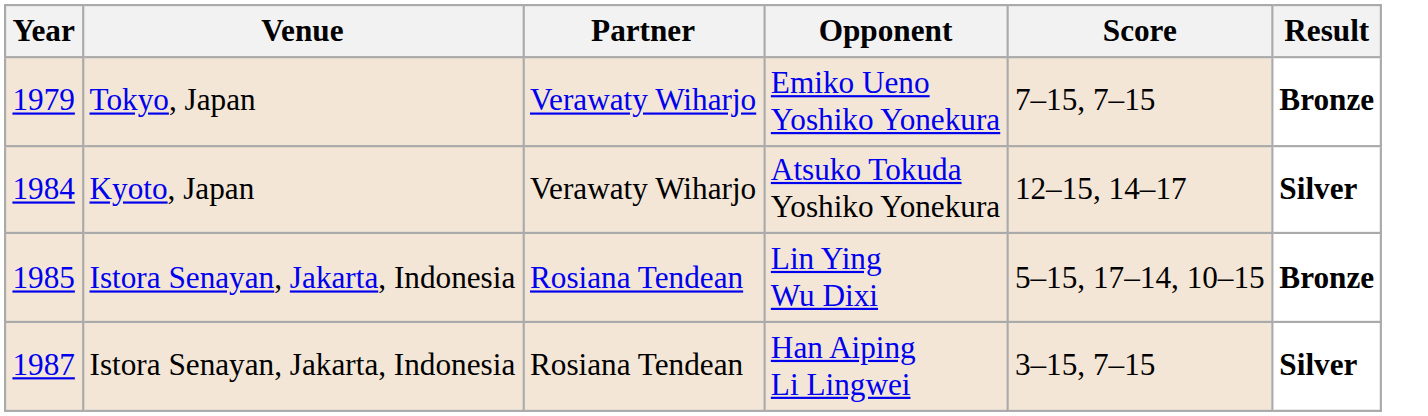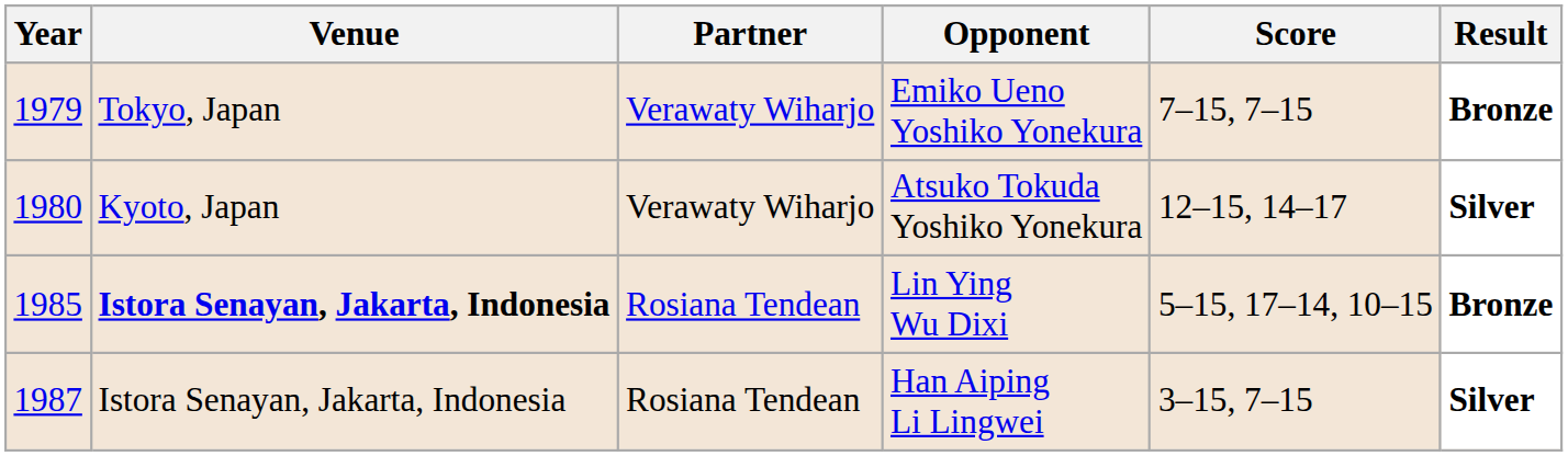 <table class="sortable wikitable" style="font-size: 90%;">
 <tr>
 <th>Year</th>
 <th>Venue</th>
 <th>Partner</th>
 <th>Opponent</th>
 <th>Score</th>
 <th>Result</th>
 </tr>
 <tr style="background:#F3E6D7">
 <td align="center"><a href='#'>1979</a></td>
 <td align="left"><a href='#'>Tokyo</a>, Japan</td>
 <td align="left"> <a href='#'>Verawaty Wiharjo</a></td>
 <td align="left"> <a href='#'>Emiko Ueno</a><br> <a href='#'>Yoshiko Yonekura</a></td>
 <td align="left">7–15, 7–15</td>
 <td style="text-align:left; background:white"> <strong>Bronze</strong></td>
 </tr>
 <tr style="background:#F3E6D7">
-<td align="center"><a href='#'>1984</a></td>
+<td align="center"><a href='#'>1980</a></td>
 <td align="left"><a href='#'>Kyoto</a>, Japan</td>
 <td align="left"> Verawaty Wiharjo</td>
 <td align="left"> <a href='#'>Atsuko Tokuda</a><br> Yoshiko Yonekura</td>
 <td align="left">12–15, 14–17</td>
 <td style="text-align:left; background:white"> <strong>Silver</strong></td>
 </tr>
 <tr style="background:#F3E6D7">
 <td align="center"><a href='#'>1985</a></td>
-<td align="left"><a href='#'>Istora Senayan</a>, <a href='#'>Jakarta</a>, Indonesia</td>
+<td align="left"><strong><a href='#'>Istora Senayan</a>, <a href='#'>Jakarta</a>, Indonesia</strong></td>
 <td align="left"> <a href='#'>Rosiana Tendean</a></td>
 <td align="left"> <a href='#'>Lin Ying</a><br> <a href='#'>Wu Dixi</a></td>
 <td align="left">5–15, 17–14, 10–15</td>
 <td style="text-align:left; background:white"> <strong>Bronze</strong></td>
 </tr>
 <tr style="background:#F3E6D7">
 <td align="center"><a href='#'>1987</a></td>
 <td align="left">Istora Senayan, Jakarta, Indonesia</td>
 <td align="left"> Rosiana Tendean</td>
 <td align="left"> <a href='#'>Han Aiping</a><br> <a href='#'>Li Lingwei</a></td>
 <td align="left">3–15, 7–15</td>
 <td style="text-align:left; background:white"> <strong>Silver</strong></td>
 </tr>
 </table>
